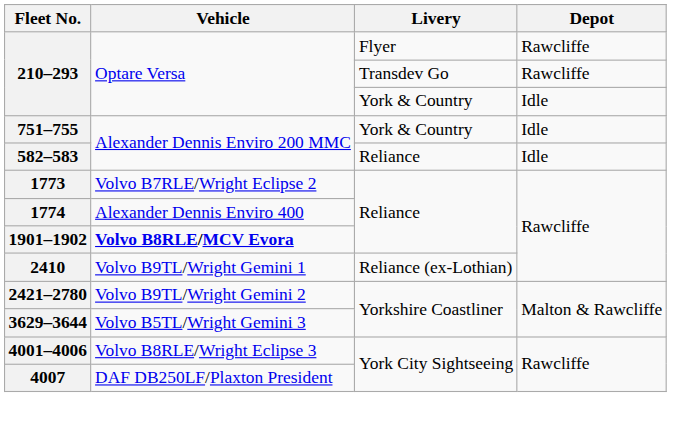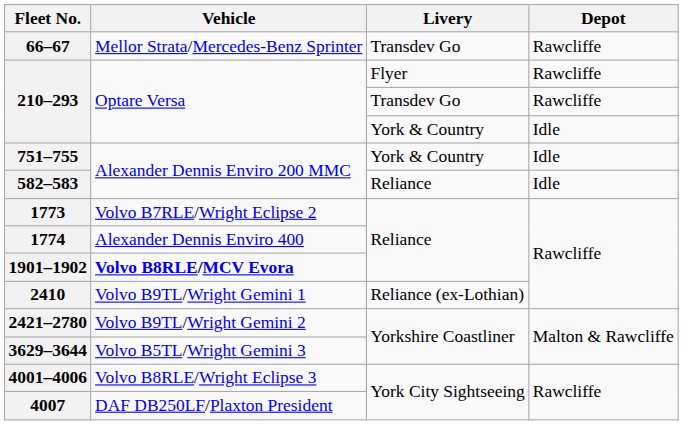 <table class="wikitable sortable mw-collapsible mw-collapsed">
 <tr>
 <th>Fleet No.</th>
 <th>Vehicle</th>
 <th>Livery</th>
 <th>Depot</th>
+</tr>
+<tr>
+<th>66–67</th>
+<td><a href='#'>Mellor Strata</a>/<a href='#'>Mercedes-Benz Sprinter</a></td>
+<td>Transdev Go</td>
+<td>Rawcliffe</td>
 </tr>
 <tr>
 <th rowspan="3">210–293</th>
 <td rowspan="3"><a href='#'>Optare Versa</a></td>
 <td>Flyer</td>
 <td>Rawcliffe</td>
 </tr>
 <tr>
 <td>Transdev Go</td>
 <td>Rawcliffe</td>
 </tr>
 <tr>
 <td>York & Country</td>
 <td>Idle</td>
 </tr>
 <tr>
 <th>751–755</th>
 <td rowspan="2"><a href='#'>Alexander Dennis Enviro 200 MMC</a></td>
 <td>York & Country</td>
 <td>Idle</td>
 </tr>
 <tr>
 <th>582–583</th>
 <td>Reliance</td>
 <td>Idle</td>
 </tr>
 <tr>
 <th>1773</th>
 <td><a href='#'>Volvo B7RLE</a>/<a href='#'>Wright Eclipse 2</a></td>
 <td rowspan="3">Reliance</td>
 <td rowspan="4">Rawcliffe</td>
 </tr>
 <tr>
 <th>1774</th>
 <td><a href='#'>Alexander Dennis Enviro 400</a></td>
 </tr>
 <tr>
 <th>1901–1902</th>
 <td><strong><a href='#'>Volvo B8RLE</a>/<a href='#'>MCV Evora</a></strong></td>
 </tr>
 <tr>
 <th>2410</th>
 <td><a href='#'>Volvo B9TL</a>/<a href='#'>Wright Gemini 1</a></td>
 <td>Reliance (ex-Lothian)</td>
 </tr>
 <tr>
 <th>2421–2780</th>
 <td><a href='#'>Volvo B9TL</a>/<a href='#'>Wright Gemini 2</a></td>
 <td rowspan="2">Yorkshire Coastliner</td>
 <td rowspan="2">Malton & Rawcliffe</td>
 </tr>
 <tr>
 <th>3629–3644</th>
 <td><a href='#'>Volvo B5TL</a>/<a href='#'>Wright Gemini 3</a></td>
 </tr>
 <tr>
 <th>4001–4006</th>
 <td><a href='#'>Volvo B8RLE</a>/<a href='#'>Wright Eclipse 3</a></td>
 <td rowspan="2">York City Sightseeing</td>
 <td rowspan="2">Rawcliffe</td>
 </tr>
 <tr>
 <th>4007</th>
 <td><a href='#'>DAF DB250LF</a>/<a href='#'>Plaxton President</a></td>
 </tr>
 </table>
